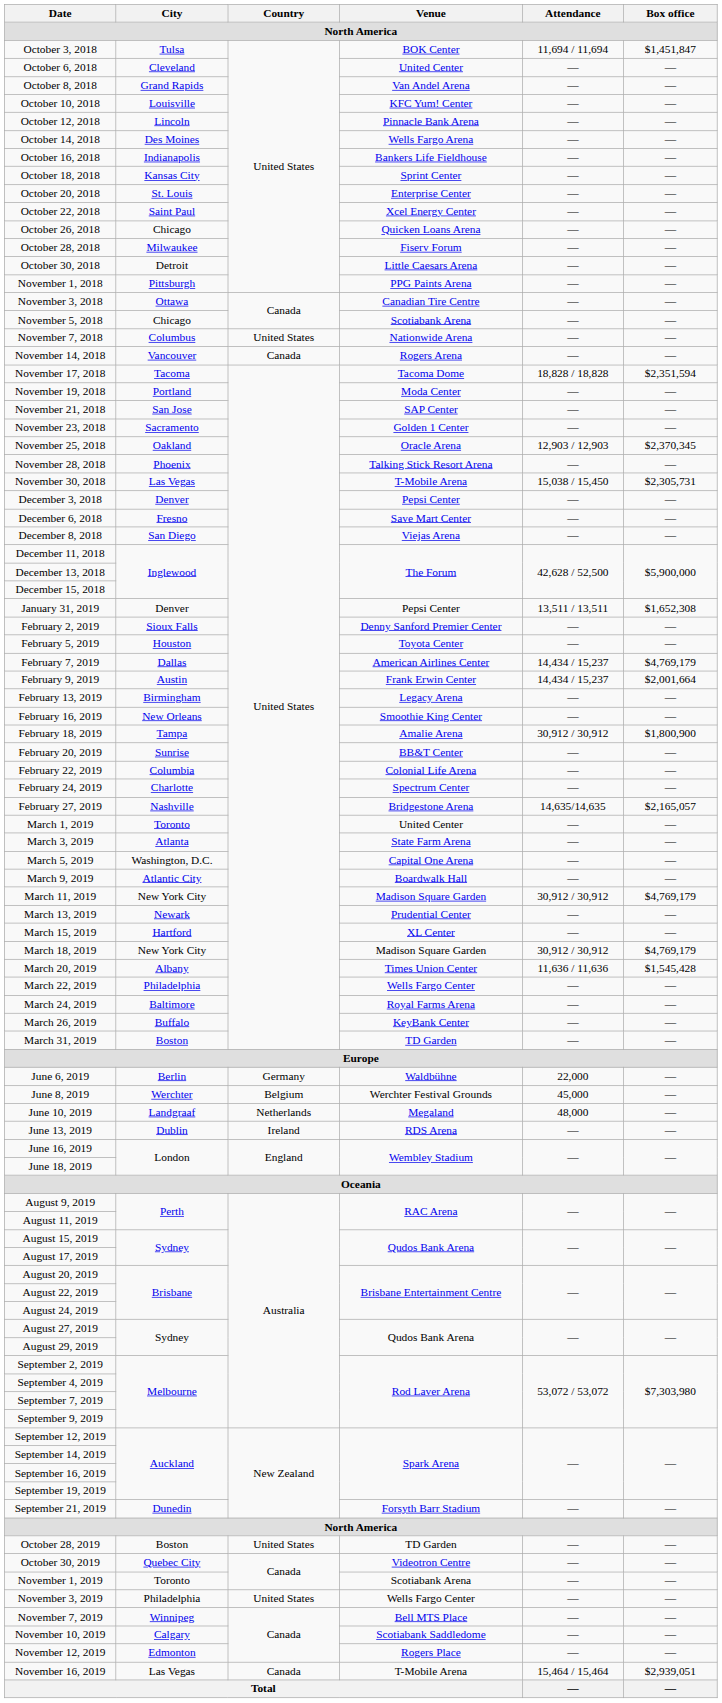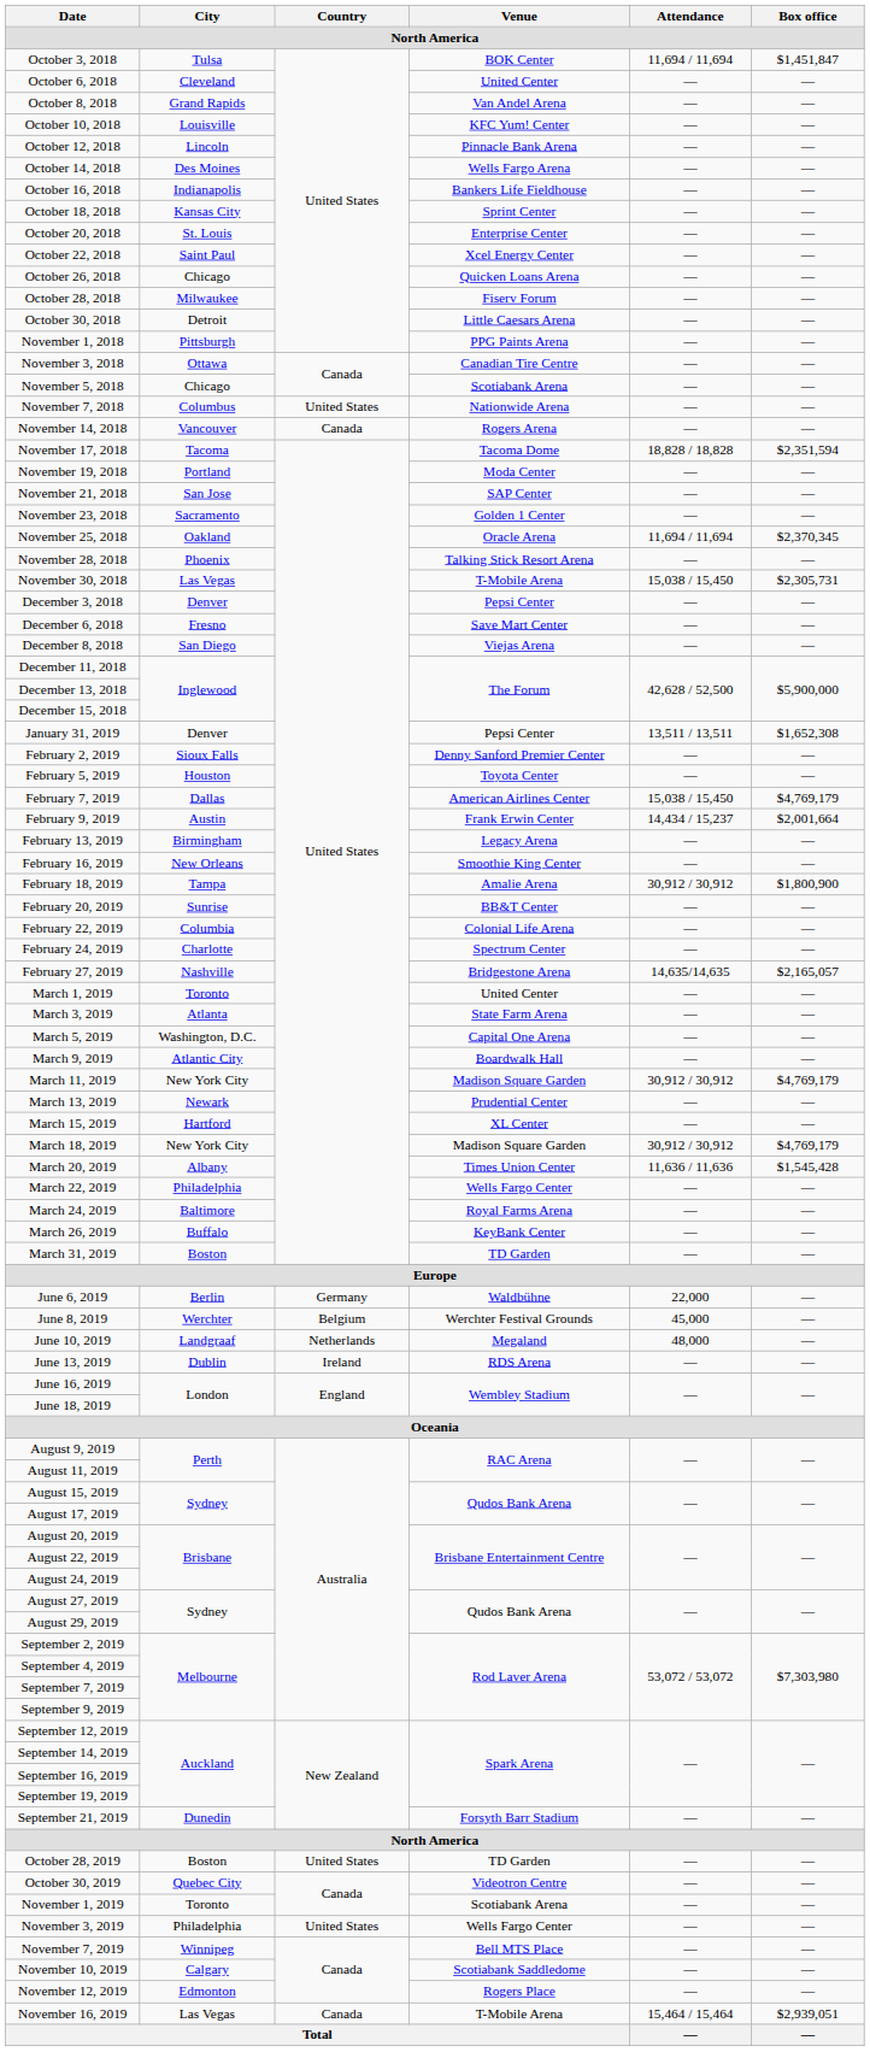 <table class="wikitable" style="text-align:center;">
 <tr>
 <th width="150">Date</th>
 <th width="150">City</th>
 <th width="150">Country</th>
 <th width="250">Venue</th>
 <th width="135">Attendance</th>
 <th width="125">Box office</th>
 </tr>
 <tr>
 <th colspan="6" style="background:#DFDFDF;">North America</th>
 </tr>
 <tr>
 <td>October 3, 2018</td>
 <td><a href='#'>Tulsa</a></td>
 <td rowspan="14">United States</td>
 <td><a href='#'>BOK Center</a></td>
 <td>11,694 / 11,694</td>
 <td>$1,451,847</td>
 </tr>
 <tr>
 <td>October 6, 2018</td>
 <td><a href='#'>Cleveland</a></td>
 <td><a href='#'>United Center</a></td>
 <td>—</td>
 <td>—</td>
 </tr>
 <tr>
 <td>October 8, 2018</td>
 <td><a href='#'>Grand Rapids</a></td>
 <td><a href='#'>Van Andel Arena</a></td>
 <td>—</td>
 <td>—</td>
 </tr>
 <tr>
 <td>October 10, 2018</td>
 <td><a href='#'>Louisville</a></td>
 <td><a href='#'>KFC Yum! Center</a></td>
 <td>—</td>
 <td>—</td>
 </tr>
 <tr>
 <td>October 12, 2018</td>
 <td><a href='#'>Lincoln</a></td>
 <td><a href='#'>Pinnacle Bank Arena</a></td>
 <td>—</td>
 <td>—</td>
 </tr>
 <tr>
 <td>October 14, 2018</td>
 <td><a href='#'>Des Moines</a></td>
 <td><a href='#'>Wells Fargo Arena</a></td>
 <td>—</td>
 <td>—</td>
 </tr>
 <tr>
 <td>October 16, 2018</td>
 <td><a href='#'>Indianapolis</a></td>
 <td><a href='#'>Bankers Life Fieldhouse</a></td>
 <td>—</td>
 <td>—</td>
 </tr>
 <tr>
 <td>October 18, 2018</td>
 <td><a href='#'>Kansas City</a></td>
 <td><a href='#'>Sprint Center</a></td>
 <td>—</td>
 <td>—</td>
 </tr>
 <tr>
 <td>October 20, 2018</td>
 <td><a href='#'>St. Louis</a></td>
 <td><a href='#'>Enterprise Center</a></td>
 <td>—</td>
 <td>—</td>
 </tr>
 <tr>
 <td>October 22, 2018</td>
 <td><a href='#'>Saint Paul</a></td>
 <td><a href='#'>Xcel Energy Center</a></td>
 <td>—</td>
 <td>—</td>
 </tr>
 <tr>
 <td>October 26, 2018</td>
 <td>Chicago</td>
 <td><a href='#'>Quicken Loans Arena</a></td>
 <td>—</td>
 <td>—</td>
 </tr>
 <tr>
 <td>October 28, 2018</td>
 <td><a href='#'>Milwaukee</a></td>
 <td><a href='#'>Fiserv Forum</a></td>
 <td>—</td>
 <td>—</td>
 </tr>
 <tr>
 <td>October 30, 2018</td>
 <td>Detroit</td>
 <td><a href='#'>Little Caesars Arena</a></td>
 <td>—</td>
 <td>—</td>
 </tr>
 <tr>
 <td>November 1, 2018</td>
 <td><a href='#'>Pittsburgh</a></td>
 <td><a href='#'>PPG Paints Arena</a></td>
 <td>—</td>
 <td>—</td>
 </tr>
 <tr>
 <td>November 3, 2018</td>
 <td><a href='#'>Ottawa</a></td>
 <td rowspan="2">Canada</td>
 <td><a href='#'>Canadian Tire Centre</a></td>
 <td>—</td>
 <td>—</td>
 </tr>
 <tr>
 <td>November 5, 2018</td>
 <td>Chicago</td>
 <td><a href='#'>Scotiabank Arena</a></td>
 <td>—</td>
 <td>—</td>
 </tr>
 <tr>
 <td>November 7, 2018</td>
 <td><a href='#'>Columbus</a></td>
 <td>United States</td>
 <td><a href='#'>Nationwide Arena</a></td>
 <td>—</td>
 <td>—</td>
 </tr>
 <tr>
 <td>November 14, 2018</td>
 <td><a href='#'>Vancouver</a></td>
 <td>Canada</td>
 <td><a href='#'>Rogers Arena</a></td>
 <td>—</td>
 <td>—</td>
 </tr>
 <tr>
 <td>November 17, 2018</td>
 <td><a href='#'>Tacoma</a></td>
 <td rowspan="38">United States</td>
 <td><a href='#'>Tacoma Dome</a></td>
 <td>18,828 / 18,828</td>
 <td>$2,351,594</td>
 </tr>
 <tr>
 <td>November 19, 2018</td>
 <td><a href='#'>Portland</a></td>
 <td><a href='#'>Moda Center</a></td>
 <td>—</td>
 <td>—</td>
 </tr>
 <tr>
 <td>November 21, 2018</td>
 <td><a href='#'>San Jose</a></td>
 <td><a href='#'>SAP Center</a></td>
 <td>—</td>
 <td>—</td>
 </tr>
 <tr>
 <td>November 23, 2018</td>
 <td><a href='#'>Sacramento</a></td>
 <td><a href='#'>Golden 1 Center</a></td>
 <td>—</td>
 <td>—</td>
 </tr>
 <tr>
 <td>November 25, 2018</td>
 <td><a href='#'>Oakland</a></td>
 <td><a href='#'>Oracle Arena</a></td>
-<td>12,903 / 12,903</td>
+<td>11,694 / 11,694</td>
 <td>$2,370,345</td>
 </tr>
 <tr>
 <td>November 28, 2018</td>
 <td><a href='#'>Phoenix</a></td>
 <td><a href='#'>Talking Stick Resort Arena</a></td>
 <td>—</td>
 <td>—</td>
 </tr>
 <tr>
 <td>November 30, 2018</td>
 <td><a href='#'>Las Vegas</a></td>
 <td><a href='#'>T-Mobile Arena</a></td>
 <td>15,038  / 15,450</td>
 <td>$2,305,731</td>
 </tr>
 <tr>
 <td>December 3, 2018</td>
 <td><a href='#'>Denver</a></td>
 <td><a href='#'>Pepsi Center</a></td>
 <td>—</td>
 <td>—</td>
 </tr>
 <tr>
 <td>December 6, 2018</td>
 <td><a href='#'>Fresno</a></td>
 <td><a href='#'>Save Mart Center</a></td>
 <td>—</td>
 <td>—</td>
 </tr>
 <tr>
 <td>December 8, 2018</td>
 <td><a href='#'>San Diego</a></td>
 <td><a href='#'>Viejas Arena</a></td>
 <td>—</td>
 <td>—</td>
 </tr>
 <tr>
 <td>December 11, 2018</td>
 <td rowspan="3"><a href='#'>Inglewood</a></td>
 <td rowspan="3"><a href='#'>The Forum</a></td>
 <td rowspan="3">42,628 / 52,500</td>
 <td rowspan="3">$5,900,000</td>
 </tr>
 <tr>
 <td>December 13, 2018</td>
 </tr>
 <tr>
 <td>December 15, 2018</td>
 </tr>
 <tr>
 <td>January 31, 2019</td>
 <td>Denver</td>
 <td>Pepsi Center</td>
 <td>13,511 / 13,511</td>
 <td>$1,652,308</td>
 </tr>
 <tr>
 <td>February 2, 2019</td>
 <td><a href='#'>Sioux Falls</a></td>
 <td><a href='#'>Denny Sanford Premier Center</a></td>
 <td>—</td>
 <td>—</td>
 </tr>
 <tr>
 <td>February 5, 2019</td>
 <td><a href='#'>Houston</a></td>
 <td><a href='#'>Toyota Center</a></td>
 <td>—</td>
 <td>—</td>
 </tr>
 <tr>
 <td>February 7, 2019</td>
 <td><a href='#'>Dallas</a></td>
 <td><a href='#'>American Airlines Center</a></td>
-<td>14,434 / 15,237</td>
+<td>15,038  / 15,450</td>
 <td>$4,769,179</td>
 </tr>
 <tr>
 <td>February 9, 2019</td>
 <td><a href='#'>Austin</a></td>
 <td><a href='#'>Frank Erwin Center</a></td>
 <td>14,434 / 15,237</td>
 <td>$2,001,664</td>
 </tr>
 <tr>
 <td>February 13, 2019</td>
 <td><a href='#'>Birmingham</a></td>
 <td><a href='#'>Legacy Arena</a></td>
 <td>—</td>
 <td>—</td>
 </tr>
 <tr>
 <td>February 16, 2019</td>
 <td><a href='#'>New Orleans</a></td>
 <td><a href='#'>Smoothie King Center</a></td>
 <td>—</td>
 <td>—</td>
 </tr>
 <tr>
 <td>February 18, 2019</td>
 <td><a href='#'>Tampa</a></td>
 <td><a href='#'>Amalie Arena</a></td>
 <td>30,912 / 30,912</td>
 <td>$1,800,900</td>
 </tr>
 <tr>
 <td>February 20, 2019</td>
 <td><a href='#'>Sunrise</a></td>
 <td><a href='#'>BB&T Center</a></td>
 <td>—</td>
 <td>—</td>
 </tr>
 <tr>
 <td>February 22, 2019</td>
 <td><a href='#'>Columbia</a></td>
 <td><a href='#'>Colonial Life Arena</a></td>
 <td>—</td>
 <td>—</td>
 </tr>
 <tr>
 <td>February 24, 2019</td>
 <td><a href='#'>Charlotte</a></td>
 <td><a href='#'>Spectrum Center</a></td>
 <td>—</td>
 <td>—</td>
 </tr>
 <tr>
 <td>February 27, 2019</td>
 <td><a href='#'>Nashville</a></td>
 <td><a href='#'>Bridgestone Arena</a></td>
 <td>14,635/14,635</td>
 <td>$2,165,057</td>
 </tr>
 <tr>
 <td>March 1, 2019</td>
 <td><a href='#'>Toronto</a></td>
 <td>United Center</td>
 <td>—</td>
 <td>—</td>
 </tr>
 <tr>
 <td>March 3, 2019</td>
 <td><a href='#'>Atlanta</a></td>
 <td><a href='#'>State Farm Arena</a></td>
 <td>—</td>
 <td>—</td>
 </tr>
 <tr>
 <td>March 5, 2019</td>
 <td>Washington, D.C.</td>
 <td><a href='#'>Capital One Arena</a></td>
 <td>—</td>
 <td>—</td>
 </tr>
 <tr>
 <td>March 9, 2019</td>
 <td><a href='#'>Atlantic City</a></td>
 <td><a href='#'>Boardwalk Hall</a></td>
 <td>—</td>
 <td>—</td>
 </tr>
 <tr>
 <td>March 11, 2019</td>
 <td>New York City</td>
 <td><a href='#'>Madison Square Garden</a></td>
 <td>30,912 / 30,912</td>
 <td>$4,769,179</td>
 </tr>
 <tr>
 <td>March 13, 2019</td>
 <td><a href='#'>Newark</a></td>
 <td><a href='#'>Prudential Center</a></td>
 <td>—</td>
 <td>—</td>
 </tr>
 <tr>
 <td>March 15, 2019</td>
 <td><a href='#'>Hartford</a></td>
 <td><a href='#'>XL Center</a></td>
 <td>—</td>
 <td>—</td>
 </tr>
 <tr>
 <td>March 18, 2019</td>
 <td>New York City</td>
 <td>Madison Square Garden</td>
 <td>30,912 / 30,912</td>
 <td>$4,769,179</td>
 </tr>
 <tr>
 <td>March 20, 2019</td>
 <td><a href='#'>Albany</a></td>
 <td><a href='#'>Times Union Center</a></td>
 <td>11,636 / 11,636</td>
 <td>$1,545,428</td>
 </tr>
 <tr>
 <td>March 22, 2019</td>
 <td><a href='#'>Philadelphia</a></td>
 <td><a href='#'>Wells Fargo Center</a></td>
 <td>—</td>
 <td>—</td>
 </tr>
 <tr>
 <td>March 24, 2019</td>
 <td><a href='#'>Baltimore</a></td>
 <td><a href='#'>Royal Farms Arena</a></td>
 <td>—</td>
 <td>—</td>
 </tr>
 <tr>
 <td>March 26, 2019</td>
 <td><a href='#'>Buffalo</a></td>
 <td><a href='#'>KeyBank Center</a></td>
 <td>—</td>
 <td>—</td>
 </tr>
 <tr>
 <td>March 31, 2019</td>
 <td><a href='#'>Boston</a></td>
 <td><a href='#'>TD Garden</a></td>
 <td>—</td>
 <td>—</td>
 </tr>
 <tr>
 <th colspan="6" style="background:#DFDFDF;">Europe</th>
 </tr>
 <tr>
 <td>June 6, 2019</td>
 <td><a href='#'>Berlin</a></td>
 <td>Germany</td>
 <td><a href='#'>Waldbühne</a></td>
 <td>22,000</td>
 <td>—</td>
 </tr>
 <tr>
 <td>June 8, 2019</td>
 <td><a href='#'>Werchter</a></td>
 <td>Belgium</td>
 <td>Werchter Festival Grounds</td>
 <td>45,000</td>
 <td>—</td>
 </tr>
 <tr>
 <td>June 10, 2019</td>
 <td><a href='#'>Landgraaf</a></td>
 <td>Netherlands</td>
 <td><a href='#'>Megaland</a></td>
 <td>48,000</td>
 <td>—</td>
 </tr>
 <tr>
 <td>June 13, 2019</td>
 <td><a href='#'>Dublin</a></td>
 <td>Ireland</td>
 <td><a href='#'>RDS Arena</a></td>
 <td>—</td>
 <td>—</td>
 </tr>
 <tr>
 <td>June 16, 2019</td>
 <td rowspan="2">London</td>
 <td rowspan="2">England</td>
 <td rowspan="2"><a href='#'>Wembley Stadium</a></td>
 <td rowspan="2">—</td>
 <td rowspan="2">—</td>
 </tr>
 <tr>
 <td>June 18, 2019</td>
 </tr>
 <tr>
 <th colspan="6" style="background:#DFDFDF;">Oceania</th>
 </tr>
 <tr>
 <td>August 9, 2019</td>
 <td rowspan="2"><a href='#'>Perth</a></td>
 <td rowspan="13">Australia</td>
 <td rowspan="2"><a href='#'>RAC Arena</a></td>
 <td rowspan="2">—</td>
 <td rowspan="2">—</td>
 </tr>
 <tr>
 <td>August 11, 2019</td>
 </tr>
 <tr>
 <td>August 15, 2019</td>
 <td rowspan="2"><a href='#'>Sydney</a></td>
 <td rowspan="2"><a href='#'>Qudos Bank Arena</a></td>
 <td rowspan="2">—</td>
 <td rowspan="2">—</td>
 </tr>
 <tr>
 <td>August 17, 2019</td>
 </tr>
 <tr>
 <td>August 20, 2019</td>
 <td rowspan="3"><a href='#'>Brisbane</a></td>
 <td rowspan="3"><a href='#'>Brisbane Entertainment Centre</a></td>
 <td rowspan="3">—</td>
 <td rowspan="3">—</td>
 </tr>
 <tr>
 <td>August 22, 2019</td>
 </tr>
 <tr>
 <td>August 24, 2019</td>
 </tr>
 <tr>
 <td>August 27, 2019</td>
 <td rowspan="2">Sydney</td>
 <td rowspan="2">Qudos Bank Arena</td>
 <td rowspan="2">—</td>
 <td rowspan="2">—</td>
 </tr>
 <tr>
 <td>August 29, 2019</td>
 </tr>
 <tr>
 <td>September 2, 2019</td>
 <td rowspan="4"><a href='#'>Melbourne</a></td>
 <td rowspan="4"><a href='#'>Rod Laver Arena</a></td>
 <td rowspan="4">53,072 / 53,072</td>
 <td rowspan="4">$7,303,980</td>
 </tr>
 <tr>
 <td>September 4, 2019</td>
 </tr>
 <tr>
 <td>September 7, 2019</td>
 </tr>
 <tr>
 <td>September 9, 2019</td>
 </tr>
 <tr>
 <td>September 12, 2019</td>
 <td rowspan="4"><a href='#'>Auckland</a></td>
 <td rowspan="5">New Zealand</td>
 <td rowspan="4"><a href='#'>Spark Arena</a></td>
 <td rowspan="4">—</td>
 <td rowspan="4">—</td>
 </tr>
 <tr>
 <td>September 14, 2019</td>
 </tr>
 <tr>
 <td>September 16, 2019</td>
 </tr>
 <tr>
 <td>September 19, 2019</td>
 </tr>
 <tr>
 <td>September 21, 2019</td>
 <td><a href='#'>Dunedin</a></td>
 <td><a href='#'>Forsyth Barr Stadium</a></td>
 <td>—</td>
 <td>—</td>
 </tr>
 <tr>
 <th colspan="6" style="background:#DFDFDF;">North America</th>
 </tr>
 <tr>
 <td>October 28, 2019</td>
 <td>Boston</td>
 <td>United States</td>
 <td>TD Garden</td>
 <td>—</td>
 <td>—</td>
 </tr>
 <tr>
 <td>October 30, 2019</td>
 <td><a href='#'>Quebec City</a></td>
 <td rowspan="2">Canada</td>
 <td><a href='#'>Videotron Centre</a></td>
 <td>—</td>
 <td>—</td>
 </tr>
 <tr>
 <td>November 1, 2019</td>
 <td>Toronto</td>
 <td>Scotiabank Arena</td>
 <td>—</td>
 <td>—</td>
 </tr>
 <tr>
 <td>November 3, 2019</td>
 <td>Philadelphia</td>
 <td>United States</td>
 <td>Wells Fargo Center</td>
 <td>—</td>
 <td>—</td>
 </tr>
 <tr>
 <td>November 7, 2019</td>
 <td><a href='#'>Winnipeg</a></td>
 <td rowspan="3">Canada</td>
 <td><a href='#'>Bell MTS Place</a></td>
 <td>—</td>
 <td>—</td>
 </tr>
 <tr>
 <td>November 10, 2019</td>
 <td><a href='#'>Calgary</a></td>
 <td><a href='#'>Scotiabank Saddledome</a></td>
 <td>—</td>
 <td>—</td>
 </tr>
 <tr>
 <td>November 12, 2019</td>
 <td><a href='#'>Edmonton</a></td>
 <td><a href='#'>Rogers Place</a></td>
 <td>—</td>
 <td>—</td>
 </tr>
 <tr>
 <td>November 16, 2019</td>
 <td>Las Vegas</td>
 <td>Canada</td>
 <td>T-Mobile Arena</td>
 <td>15,464 / 15,464</td>
 <td>$2,939,051</td>
 </tr>
 <tr>
 <th colspan="4">Total</th>
 <th>—</th>
 <th>—</th>
 </tr>
 </table>
